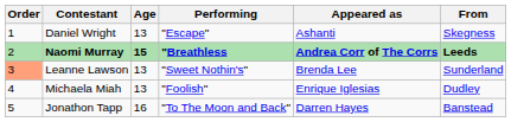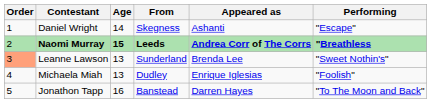 <table class="wikitable">
 <tr>
 <th>Order</th>
 <th>Contestant</th>
 <th>Age</th>
+<th>From</th>
+<th>Appeared as</th>
 <th>Performing</th>
-<th>Appeared as</th>
-<th>From</th>
 </tr>
 <tr>
 <td>1</td>
 <td>Daniel Wright</td>
-<td>13</td>
+<td>14</td>
+<td><a href='#'>Skegness</a></td>
+<td><a href='#'>Ashanti</a></td>
 <td>"<a href='#'>Escape</a>"</td>
-<td><a href='#'>Ashanti</a></td>
-<td><a href='#'>Skegness</a></td>
 </tr>
 <tr style="background:#ACE1AF;">
 <td>2</td>
 <td><strong>Naomi Murray</strong></td>
 <td><strong>15</strong></td>
+<td><strong>Leeds</strong></td>
+<td><strong><a href='#'>Andrea Corr</a> of <a href='#'>The Corrs</a></strong></td>
 <td><strong>"<a href='#'>Breathless</a></strong></td>
-<td><strong><a href='#'>Andrea Corr</a> of <a href='#'>The Corrs</a></strong></td>
-<td><strong>Leeds</strong></td>
 </tr>
 <tr>
 <td style="background: lightsalmon;">3</td>
 <td>Leanne Lawson</td>
 <td>13</td>
+<td><a href='#'>Sunderland</a></td>
+<td><a href='#'>Brenda Lee</a></td>
 <td>"<a href='#'>Sweet Nothin's</a>"</td>
-<td><a href='#'>Brenda Lee</a></td>
-<td><a href='#'>Sunderland</a></td>
 </tr>
 <tr>
 <td>4</td>
 <td>Michaela Miah</td>
 <td>13</td>
+<td><a href='#'>Dudley</a></td>
+<td><a href='#'>Enrique Iglesias</a></td>
 <td>"<a href='#'>Foolish</a>"</td>
-<td><a href='#'>Enrique Iglesias</a></td>
-<td><a href='#'>Dudley</a></td>
 </tr>
 <tr>
 <td>5</td>
 <td>Jonathon Tapp</td>
 <td>16</td>
+<td><a href='#'>Banstead</a></td>
+<td><a href='#'>Darren Hayes</a></td>
 <td>"<a href='#'>To The Moon and Back</a>"</td>
-<td><a href='#'>Darren Hayes</a></td>
-<td><a href='#'>Banstead</a></td>
 </tr>
 </table>
